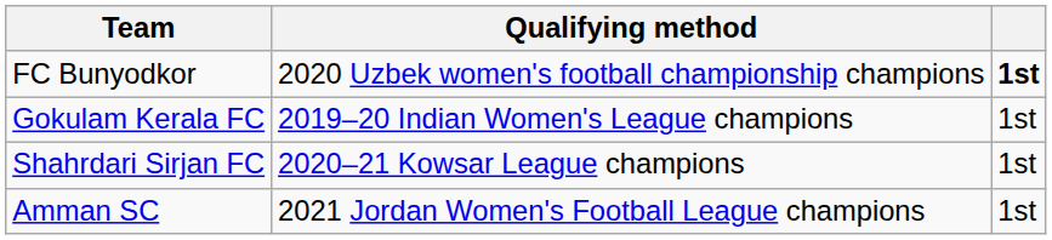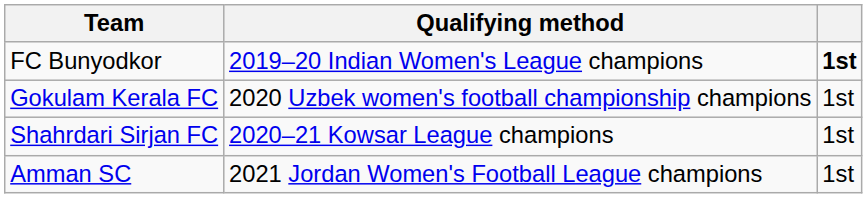 <table class="wikitable">
 <tr>
 <th>Team</th>
 <th>Qualifying method</th>
 <th> </th>
 </tr>
 <tr>
 <td> FC Bunyodkor</td>
-<td>2020 <a href='#'>Uzbek women's football championship</a> champions</td>
+<td><a href='#'>2019–20 Indian Women's League</a> champions</td>
 <td><strong>1st</strong></td>
 </tr>
 <tr>
 <td> <a href='#'>Gokulam Kerala FC</a></td>
-<td><a href='#'>2019–20 Indian Women's League</a> champions</td>
+<td>2020 <a href='#'>Uzbek women's football championship</a> champions</td>
 <td>1st</td>
 </tr>
 <tr>
 <td> <a href='#'>Shahrdari Sirjan FC</a></td>
 <td><a href='#'>2020–21 Kowsar League</a> champions</td>
 <td>1st</td>
 </tr>
 <tr>
 <td> <a href='#'>Amman SC</a></td>
 <td>2021 <a href='#'>Jordan Women's Football League</a> champions</td>
 <td>1st</td>
 </tr>
 </table>
